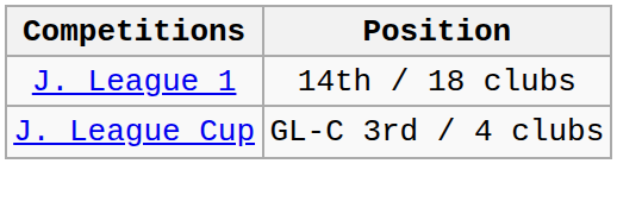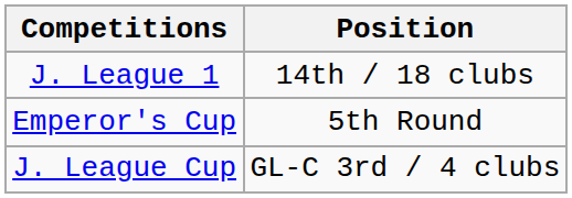 <table class="wikitable" style="text-align:center;">
 <tr>
 <th>Competitions</th>
 <th>Position</th>
 </tr>
 <tr>
 <td><a href='#'>J. League 1</a></td>
 <td>14th / 18 clubs</td>
 </tr>
 <tr>
+<td><a href='#'>Emperor's Cup</a></td>
+<td>5th Round</td>
+</tr>
+<tr>
 <td><a href='#'>J. League Cup</a></td>
 <td>GL-C 3rd / 4 clubs</td>
 </tr>
 </table>
